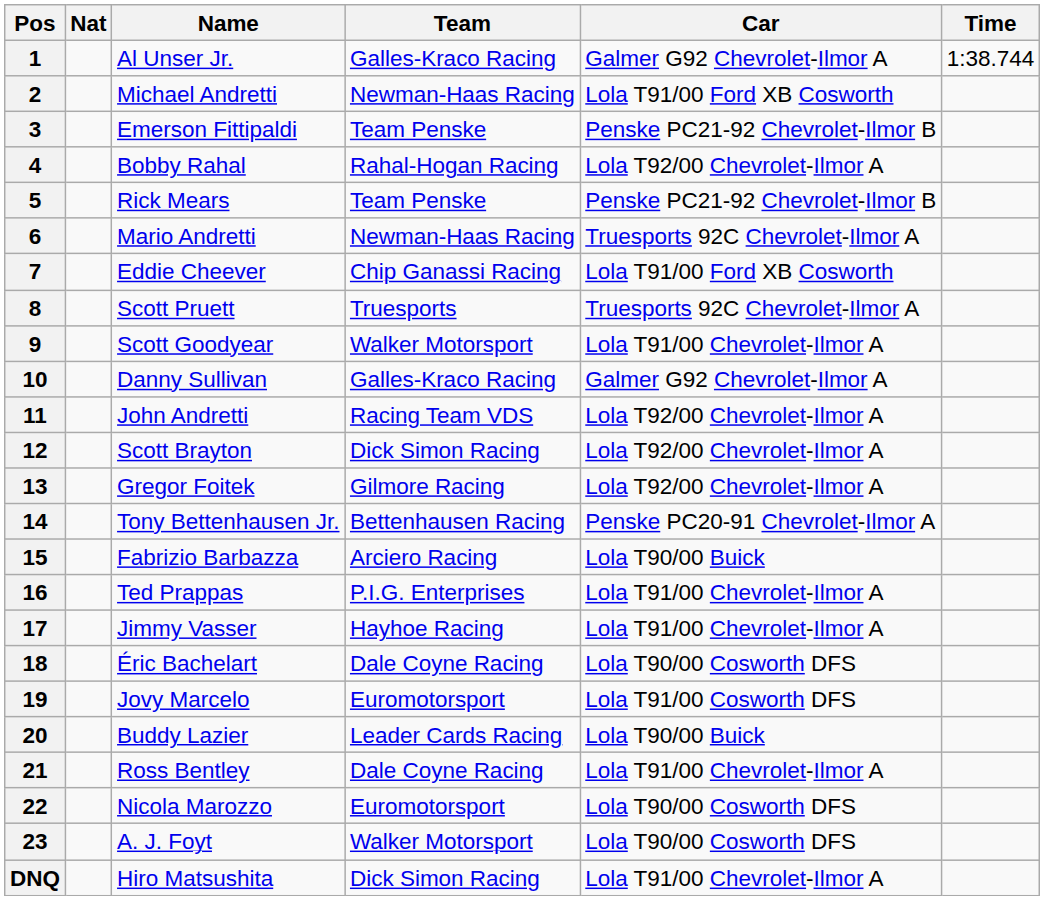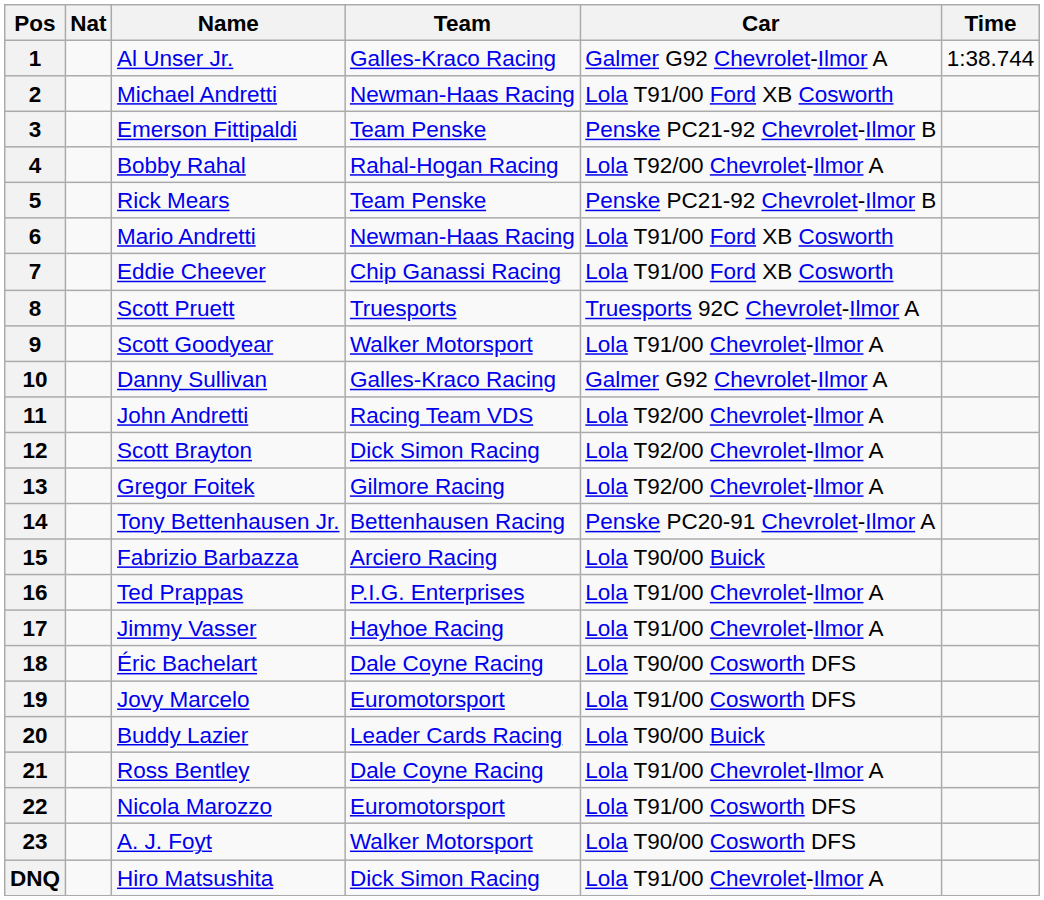 <table class="wikitable" style="font-size: 95%;">
 <tr>
 <th>Pos</th>
 <th>Nat</th>
 <th>Name</th>
 <th>Team</th>
 <th>Car</th>
 <th>Time</th>
 </tr>
 <tr>
 <th>1</th>
 <td></td>
 <td><a href='#'>Al Unser Jr.</a></td>
 <td><a href='#'>Galles-Kraco Racing</a></td>
 <td><a href='#'>Galmer</a> G92 <a href='#'>Chevrolet</a>-<a href='#'>Ilmor</a> A</td>
 <td>1:38.744</td>
 </tr>
 <tr>
 <th>2</th>
 <td></td>
 <td><a href='#'>Michael Andretti</a></td>
 <td><a href='#'>Newman-Haas Racing</a></td>
 <td><a href='#'>Lola</a> T91/00 <a href='#'>Ford</a> XB <a href='#'>Cosworth</a></td>
 <td></td>
 </tr>
 <tr>
 <th>3</th>
 <td></td>
 <td><a href='#'>Emerson Fittipaldi</a></td>
 <td><a href='#'>Team Penske</a></td>
 <td><a href='#'>Penske</a> PC21-92 <a href='#'>Chevrolet</a>-<a href='#'>Ilmor</a> B</td>
 <td></td>
 </tr>
 <tr>
 <th>4</th>
 <td></td>
 <td><a href='#'>Bobby Rahal</a></td>
 <td><a href='#'>Rahal-Hogan Racing</a></td>
 <td><a href='#'>Lola</a> T92/00 <a href='#'>Chevrolet</a>-<a href='#'>Ilmor</a> A</td>
 <td></td>
 </tr>
 <tr>
 <th>5</th>
 <td></td>
 <td><a href='#'>Rick Mears</a></td>
 <td><a href='#'>Team Penske</a></td>
 <td><a href='#'>Penske</a> PC21-92 <a href='#'>Chevrolet</a>-<a href='#'>Ilmor</a> B</td>
 <td></td>
 </tr>
 <tr>
 <th>6</th>
 <td></td>
 <td><a href='#'>Mario Andretti</a></td>
 <td><a href='#'>Newman-Haas Racing</a></td>
-<td><a href='#'>Truesports</a> 92C <a href='#'>Chevrolet</a>-<a href='#'>Ilmor</a> A</td>
+<td><a href='#'>Lola</a> T91/00 <a href='#'>Ford</a> XB <a href='#'>Cosworth</a></td>
 <td></td>
 </tr>
 <tr>
 <th>7</th>
 <td></td>
 <td><a href='#'>Eddie Cheever</a></td>
 <td><a href='#'>Chip Ganassi Racing</a></td>
 <td><a href='#'>Lola</a> T91/00 <a href='#'>Ford</a> XB <a href='#'>Cosworth</a></td>
 <td></td>
 </tr>
 <tr>
 <th>8</th>
 <td></td>
 <td><a href='#'>Scott Pruett</a></td>
 <td><a href='#'>Truesports</a></td>
 <td><a href='#'>Truesports</a> 92C <a href='#'>Chevrolet</a>-<a href='#'>Ilmor</a> A</td>
 <td></td>
 </tr>
 <tr>
 <th>9</th>
 <td></td>
 <td><a href='#'>Scott Goodyear</a></td>
 <td><a href='#'>Walker Motorsport</a></td>
 <td><a href='#'>Lola</a> T91/00 <a href='#'>Chevrolet</a>-<a href='#'>Ilmor</a> A</td>
 <td></td>
 </tr>
 <tr>
 <th>10</th>
 <td></td>
 <td><a href='#'>Danny Sullivan</a></td>
 <td><a href='#'>Galles-Kraco Racing</a></td>
 <td><a href='#'>Galmer</a> G92 <a href='#'>Chevrolet</a>-<a href='#'>Ilmor</a> A</td>
 <td></td>
 </tr>
 <tr>
 <th>11</th>
 <td></td>
 <td><a href='#'>John Andretti</a></td>
 <td><a href='#'>Racing Team VDS</a></td>
 <td><a href='#'>Lola</a> T92/00 <a href='#'>Chevrolet</a>-<a href='#'>Ilmor</a> A</td>
 <td></td>
 </tr>
 <tr>
 <th>12</th>
 <td></td>
 <td><a href='#'>Scott Brayton</a></td>
 <td><a href='#'>Dick Simon Racing</a></td>
 <td><a href='#'>Lola</a> T92/00 <a href='#'>Chevrolet</a>-<a href='#'>Ilmor</a> A</td>
 <td></td>
 </tr>
 <tr>
 <th>13</th>
 <td></td>
 <td><a href='#'>Gregor Foitek</a></td>
 <td><a href='#'>Gilmore Racing</a></td>
 <td><a href='#'>Lola</a> T92/00 <a href='#'>Chevrolet</a>-<a href='#'>Ilmor</a> A</td>
 <td></td>
 </tr>
 <tr>
 <th>14</th>
 <td></td>
 <td><a href='#'>Tony Bettenhausen Jr.</a></td>
 <td><a href='#'>Bettenhausen Racing</a></td>
 <td><a href='#'>Penske</a> PC20-91 <a href='#'>Chevrolet</a>-<a href='#'>Ilmor</a> A</td>
 <td></td>
 </tr>
 <tr>
 <th>15</th>
 <td></td>
 <td><a href='#'>Fabrizio Barbazza</a></td>
 <td><a href='#'>Arciero Racing</a></td>
 <td><a href='#'>Lola</a> T90/00 <a href='#'>Buick</a></td>
 <td></td>
 </tr>
 <tr>
 <th>16</th>
 <td></td>
 <td><a href='#'>Ted Prappas</a></td>
 <td><a href='#'>P.I.G. Enterprises</a></td>
 <td><a href='#'>Lola</a> T91/00 <a href='#'>Chevrolet</a>-<a href='#'>Ilmor</a> A</td>
 <td></td>
 </tr>
 <tr>
 <th>17</th>
 <td></td>
 <td><a href='#'>Jimmy Vasser</a></td>
 <td><a href='#'>Hayhoe Racing</a></td>
 <td><a href='#'>Lola</a> T91/00 <a href='#'>Chevrolet</a>-<a href='#'>Ilmor</a> A</td>
 <td></td>
 </tr>
 <tr>
 <th>18</th>
 <td></td>
 <td><a href='#'>Éric Bachelart</a></td>
 <td><a href='#'>Dale Coyne Racing</a></td>
 <td><a href='#'>Lola</a> T90/00 <a href='#'>Cosworth</a> DFS</td>
 <td></td>
 </tr>
 <tr>
 <th>19</th>
 <td></td>
 <td><a href='#'>Jovy Marcelo</a></td>
 <td><a href='#'>Euromotorsport</a></td>
 <td><a href='#'>Lola</a> T91/00 <a href='#'>Cosworth</a> DFS</td>
 <td></td>
 </tr>
 <tr>
 <th>20</th>
 <td></td>
 <td><a href='#'>Buddy Lazier</a></td>
 <td><a href='#'>Leader Cards Racing</a></td>
 <td><a href='#'>Lola</a> T90/00 <a href='#'>Buick</a></td>
 <td></td>
 </tr>
 <tr>
 <th>21</th>
 <td></td>
 <td><a href='#'>Ross Bentley</a></td>
 <td><a href='#'>Dale Coyne Racing</a></td>
 <td><a href='#'>Lola</a> T91/00 <a href='#'>Chevrolet</a>-<a href='#'>Ilmor</a> A</td>
 <td></td>
 </tr>
 <tr>
 <th>22</th>
 <td></td>
 <td><a href='#'>Nicola Marozzo</a></td>
 <td><a href='#'>Euromotorsport</a></td>
-<td><a href='#'>Lola</a> T90/00 <a href='#'>Cosworth</a> DFS</td>
+<td><a href='#'>Lola</a> T91/00 <a href='#'>Cosworth</a> DFS</td>
 <td></td>
 </tr>
 <tr>
 <th>23</th>
 <td></td>
 <td><a href='#'>A. J. Foyt</a></td>
 <td><a href='#'>Walker Motorsport</a></td>
 <td><a href='#'>Lola</a> T90/00 <a href='#'>Cosworth</a> DFS</td>
 <td></td>
 </tr>
 <tr>
 <th>DNQ</th>
 <td></td>
 <td><a href='#'>Hiro Matsushita</a></td>
 <td><a href='#'>Dick Simon Racing</a></td>
 <td><a href='#'>Lola</a> T91/00 <a href='#'>Chevrolet</a>-<a href='#'>Ilmor</a> A</td>
 <td></td>
 </tr>
 </table>
